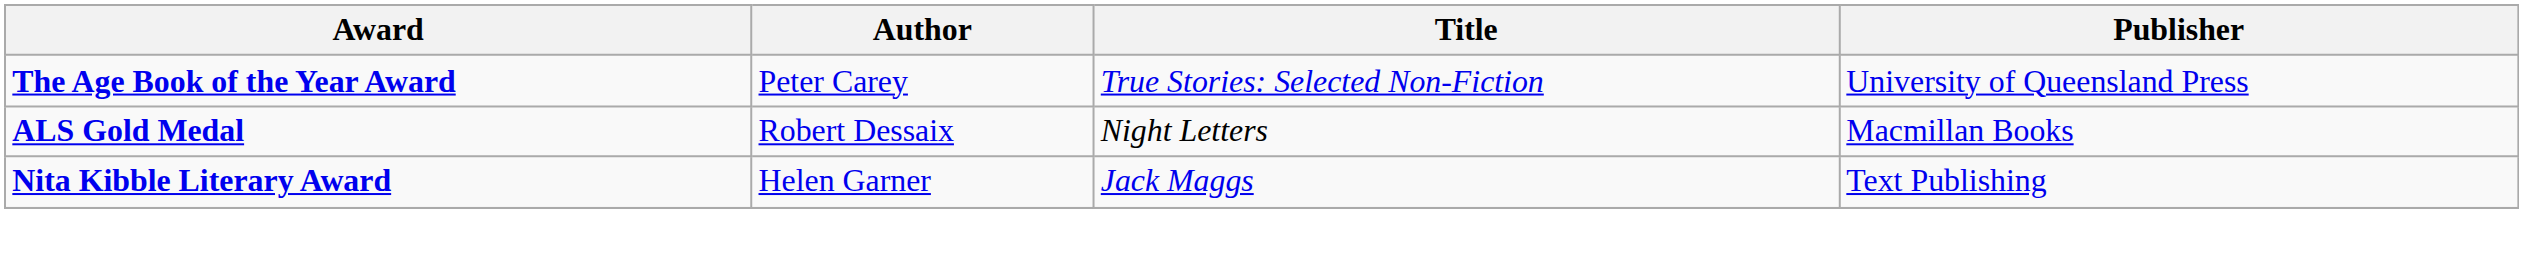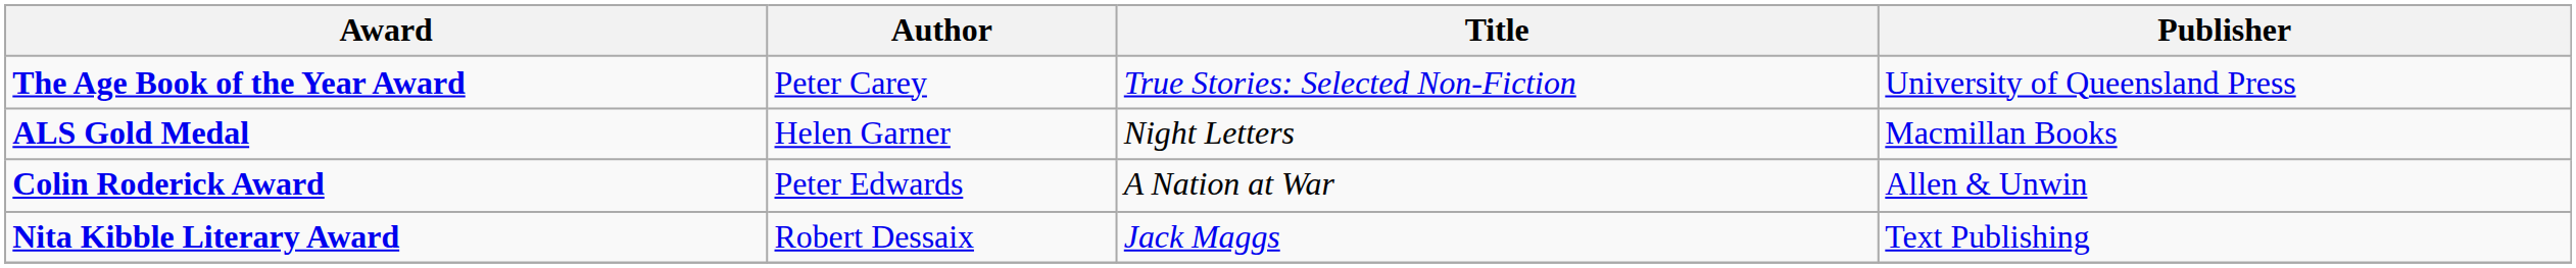 <table class="wikitable" width=100%>
 <tr>
 <th>Award</th>
 <th>Author</th>
 <th>Title</th>
 <th>Publisher</th>
 </tr>
 <tr>
 <td><strong><a href='#'>The Age Book of the Year Award</a></strong></td>
 <td><a href='#'>Peter Carey</a></td>
 <td><em><a href='#'>True Stories: Selected Non-Fiction</a></em></td>
 <td><a href='#'>University of Queensland Press</a></td>
 </tr>
 <tr>
 <td><strong><a href='#'>ALS Gold Medal</a></strong></td>
-<td><a href='#'>Robert Dessaix</a></td>
+<td><a href='#'>Helen Garner</a></td>
 <td><em>Night Letters</em></td>
 <td><a href='#'>Macmillan Books</a></td>
 </tr>
 <tr>
+<td><strong><a href='#'>Colin Roderick Award</a></strong></td>
+<td><a href='#'>Peter Edwards</a></td>
+<td><em>A Nation at War</em></td>
+<td><a href='#'>Allen & Unwin</a></td>
+</tr>
+<tr>
 <td><strong><a href='#'>Nita Kibble Literary Award</a></strong></td>
-<td><a href='#'>Helen Garner</a></td>
+<td><a href='#'>Robert Dessaix</a></td>
 <td><em><a href='#'>Jack Maggs</a></em></td>
 <td><a href='#'>Text Publishing</a></td>
 </tr>
 <tr>
 </tr>
 </table>
